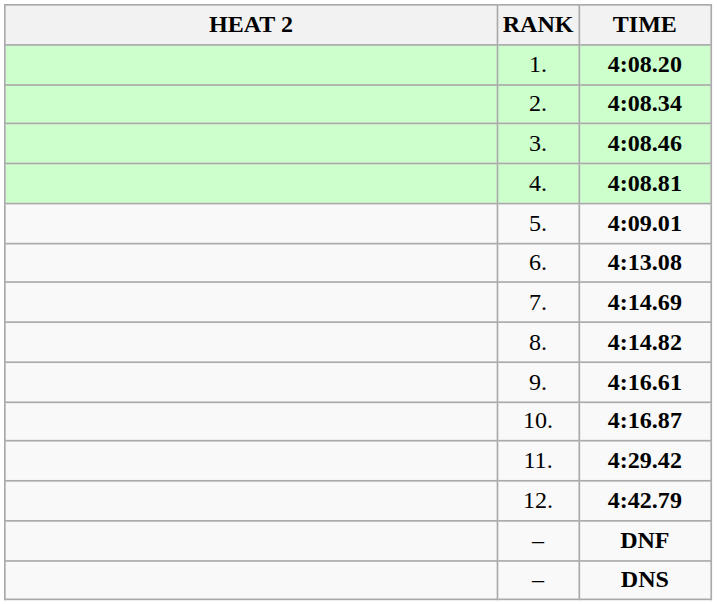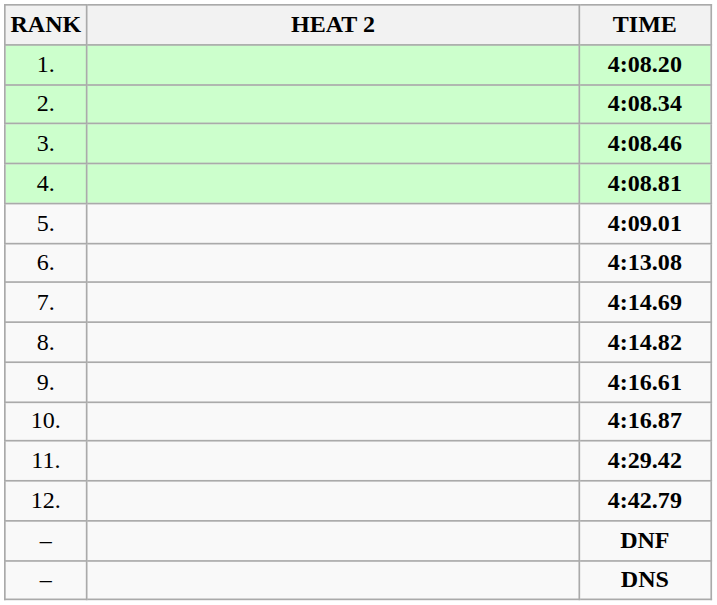 <table class="wikitable" style="border-collapse: collapse; font-size: 90%;">
 <tr>
+<th>RANK</th>
 <th style="width: 20em">HEAT 2</th>
-<th>RANK</th>
 <th style="width: 5em">TIME</th>
 </tr>
 <tr style="background:#ccffcc;">
+<td align="center">1.</td>
 <td></td>
-<td align="center">1.</td>
 <td align="center"><strong>4:08.20</strong></td>
 </tr>
 <tr style="background:#ccffcc;">
+<td align="center">2.</td>
 <td></td>
-<td align="center">2.</td>
 <td align="center"><strong>4:08.34</strong></td>
 </tr>
 <tr style="background:#ccffcc;">
+<td align="center">3.</td>
 <td></td>
-<td align="center">3.</td>
 <td align="center"><strong>4:08.46</strong></td>
 </tr>
 <tr style="background:#ccffcc;">
+<td align="center">4.</td>
 <td></td>
-<td align="center">4.</td>
 <td align="center"><strong>4:08.81</strong></td>
 </tr>
 <tr>
+<td align="center">5.</td>
 <td></td>
-<td align="center">5.</td>
 <td align="center"><strong>4:09.01</strong></td>
 </tr>
 <tr>
+<td align="center">6.</td>
 <td></td>
-<td align="center">6.</td>
 <td align="center"><strong>4:13.08</strong></td>
 </tr>
 <tr>
+<td align="center">7.</td>
 <td></td>
-<td align="center">7.</td>
 <td align="center"><strong>4:14.69</strong></td>
 </tr>
 <tr>
+<td align="center">8.</td>
 <td></td>
-<td align="center">8.</td>
 <td align="center"><strong>4:14.82</strong></td>
 </tr>
 <tr>
+<td align="center">9.</td>
 <td></td>
-<td align="center">9.</td>
 <td align="center"><strong>4:16.61</strong></td>
 </tr>
 <tr>
+<td align="center">10.</td>
 <td></td>
-<td align="center">10.</td>
 <td align="center"><strong>4:16.87</strong></td>
 </tr>
 <tr>
+<td align="center">11.</td>
 <td></td>
-<td align="center">11.</td>
 <td align="center"><strong>4:29.42</strong></td>
 </tr>
 <tr>
+<td align="center">12.</td>
 <td></td>
-<td align="center">12.</td>
 <td align="center"><strong>4:42.79</strong></td>
 </tr>
 <tr>
+<td align="center">–</td>
 <td></td>
-<td align="center">–</td>
 <td align="center"><strong>DNF</strong></td>
 </tr>
 <tr>
+<td align="center">–</td>
 <td></td>
-<td align="center">–</td>
 <td align="center"><strong>DNS</strong></td>
 </tr>
 </table>
